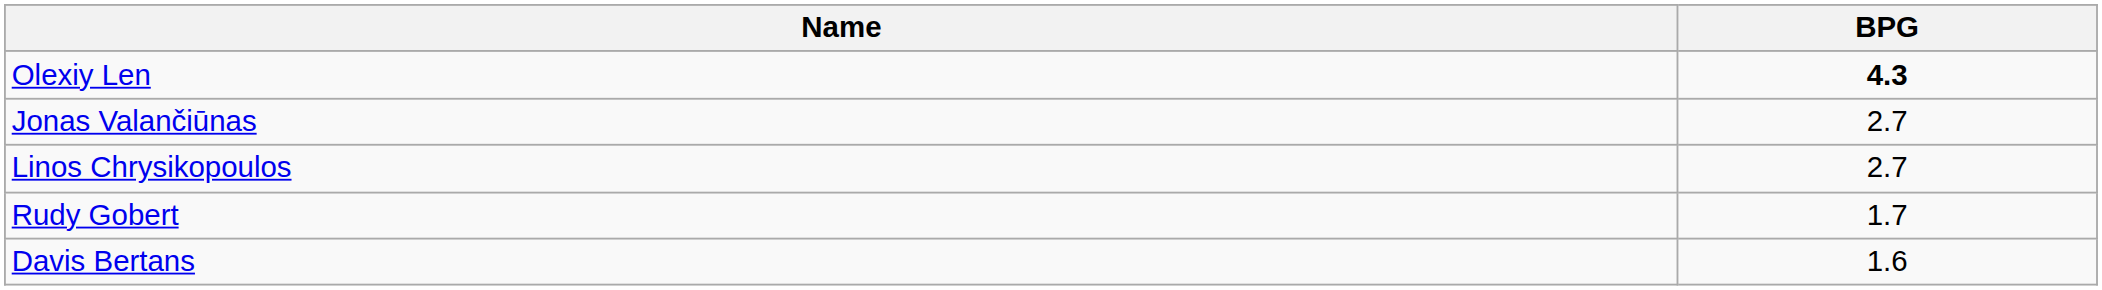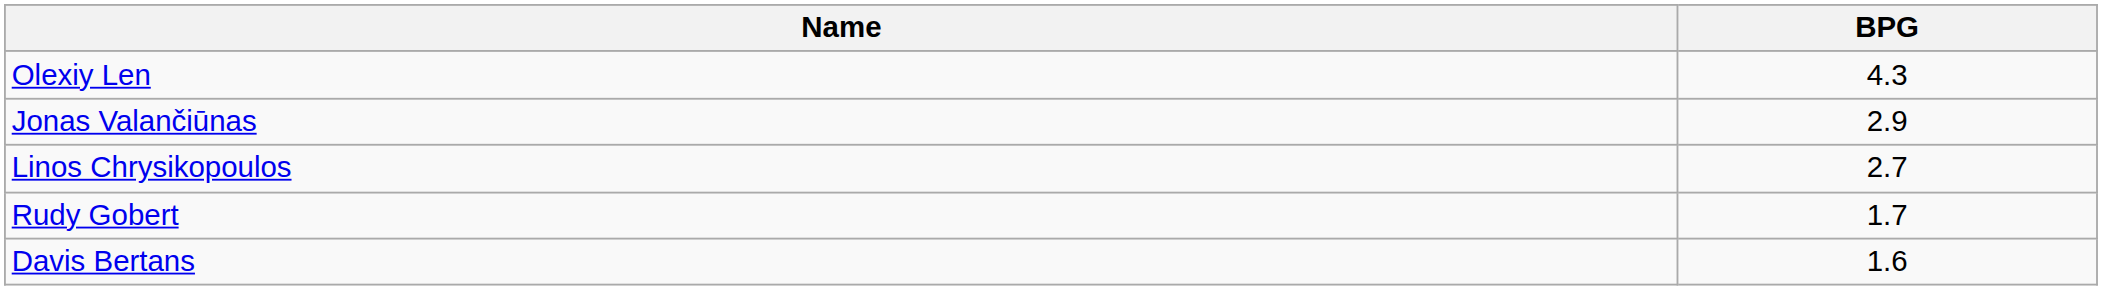 <table class=wikitable width="90%">
 <tr>
 <th width="80%">Name</th>
 <th width="20%">BPG</th>
 </tr>
 <tr>
 <td> <a href='#'>Olexiy Len</a></td>
-<td align=center><strong>4.3</strong></td>
+<td align=center>4.3</td>
 </tr>
 <tr>
 <td> <a href='#'>Jonas Valančiūnas</a></td>
-<td align=center>2.7</td>
+<td align=center>2.9</td>
 </tr>
 <tr>
 <td> <a href='#'>Linos Chrysikopoulos</a></td>
 <td align=center>2.7</td>
 </tr>
 <tr>
 <td> <a href='#'>Rudy Gobert</a></td>
 <td align=center>1.7</td>
 </tr>
 <tr>
 <td> <a href='#'>Davis Bertans</a></td>
 <td align=center>1.6</td>
 </tr>
 </table>
